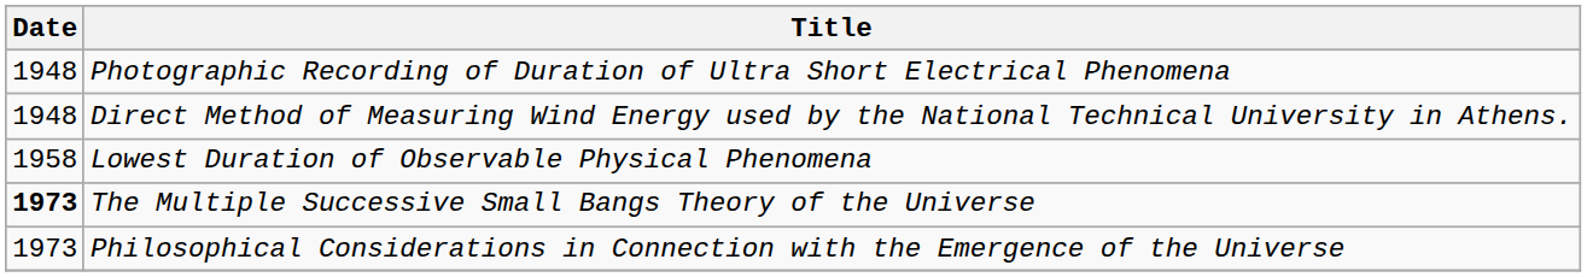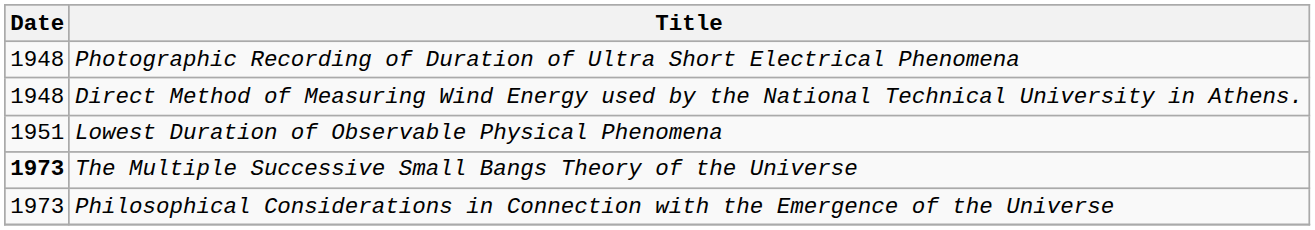 <table class="wikitable">
 <tr>
 <th>Date</th>
 <th>Title</th>
 </tr>
 <tr>
 <td>1948</td>
 <td><em>Photographic Recording of Duration of Ultra Short Electrical Phenomena</em></td>
 </tr>
 <tr>
 <td>1948</td>
 <td><em>Direct Method of Measuring Wind Energy used by the National Technical University in Athens.</em></td>
 </tr>
 <tr>
-<td>1958</td>
+<td>1951</td>
 <td><em>Lowest Duration of Observable Physical Phenomena</em></td>
 </tr>
 <tr>
 <td><strong>1973</strong></td>
 <td><em>The Multiple Successive Small Bangs Theory of the Universe</em></td>
 </tr>
 <tr>
 <td>1973</td>
 <td><em>Philosophical Considerations in Connection with the Emergence of the Universe</em></td>
 </tr>
 <tr>
 </tr>
 </table>
